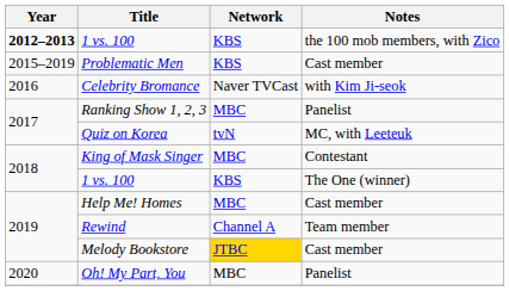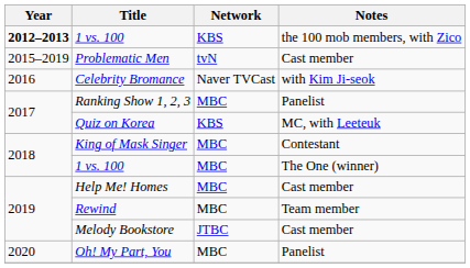 <table class="wikitable">
 <tr>
 <th>Year</th>
 <th>Title</th>
 <th>Network</th>
 <th>Notes</th>
 </tr>
 <tr>
 <td><strong>2012–2013</strong></td>
 <td><em><a href='#'>1 vs. 100</a></em></td>
 <td><a href='#'>KBS</a></td>
 <td>the 100 mob members, with <a href='#'>Zico</a></td>
 </tr>
 <tr>
 <td>2015–2019</td>
 <td><em><a href='#'>Problematic Men</a></em></td>
-<td><a href='#'>KBS</a></td>
+<td><a href='#'>tvN</a></td>
 <td>Cast member</td>
 </tr>
 <tr>
 <td>2016</td>
 <td><em><a href='#'>Celebrity Bromance</a></em></td>
 <td>Naver TVCast</td>
 <td>with <a href='#'>Kim Ji-seok</a></td>
 </tr>
 <tr>
 <td rowspan="2">2017</td>
 <td><em>Ranking Show 1, 2, 3</em></td>
 <td><a href='#'>MBC</a></td>
 <td>Panelist</td>
 </tr>
 <tr>
 <td><em><a href='#'>Quiz on Korea</a></em></td>
-<td><a href='#'>tvN</a></td>
+<td><a href='#'>KBS</a></td>
 <td>MC, with <a href='#'>Leeteuk</a></td>
 </tr>
 <tr>
 <td rowspan="2">2018</td>
 <td><em><a href='#'>King of Mask Singer</a></em></td>
 <td><a href='#'>MBC</a></td>
 <td>Contestant</td>
 </tr>
 <tr>
 <td><em><a href='#'>1 vs. 100</a></em></td>
-<td><a href='#'>KBS</a></td>
+<td><a href='#'>MBC</a></td>
 <td>The One (winner)</td>
 </tr>
 <tr>
 <td rowspan="3">2019</td>
 <td><em>Help Me! Homes</em></td>
 <td><a href='#'>MBC</a></td>
 <td>Cast member</td>
 </tr>
 <tr>
 <td><em><a href='#'>Rewind</a></em></td>
-<td><a href='#'>Channel A</a></td>
+<td>MBC</td>
 <td>Team member</td>
 </tr>
 <tr>
 <td><em>Melody Bookstore</em></td>
-<td style="background: gold;"><a href='#'>JTBC</a></td>
+<td><a href='#'>JTBC</a></td>
 <td>Cast member</td>
 </tr>
 <tr>
 <td>2020</td>
 <td><em><a href='#'>Oh! My Part, You</a></em></td>
 <td>MBC</td>
 <td>Panelist</td>
 </tr>
 <tr>
 </tr>
 </table>
